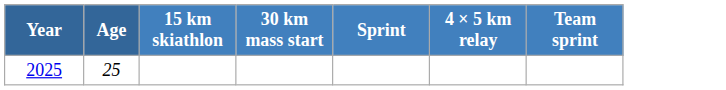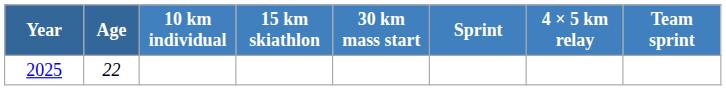 <table class="wikitable" style="font-size:95%; text-align:center; border:grey solid 1px; border-collapse:collapse; background:#ffffff;">
 <tr>
 <th style="background-color:#369; color:white; width:60px;"> Year </th>
 <th style="background-color:#369; color:white; width:40px;"> Age </th>
+<th style="background-color:#4180be; color:white; width:75px;"> 10 km <br> individual </th>
 <th style="background-color:#4180be; color:white; width:75px;"> 15 km <br> skiathlon </th>
 <th style="background-color:#4180be; color:white; width:75px;"> 30 km <br> mass start </th>
 <th style="background-color:#4180be; color:white; width:75px;"> Sprint </th>
 <th style="background-color:#4180be; color:white; width:75px;"> 4 × 5 km <br> relay </th>
 <th style="background-color:#4180be; color:white; width:75px;"> Team <br> sprint </th>
 </tr>
 <tr>
 <td><a href='#'>2025</a></td>
-<td><em>25</em></td>
+<td><em>22</em></td>
+<td></td>
 <td></td>
 <td></td>
 <td></td>
 <td></td>
 <td></td>
 </tr>
 </table>
